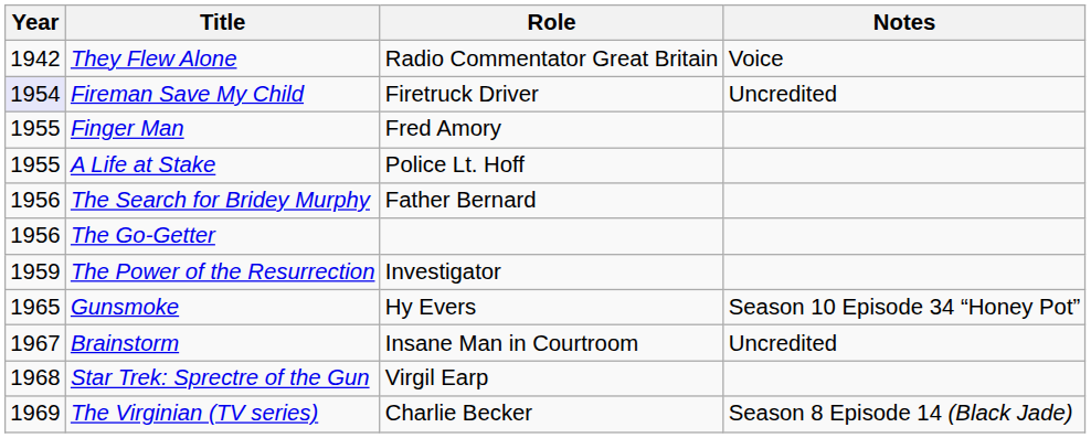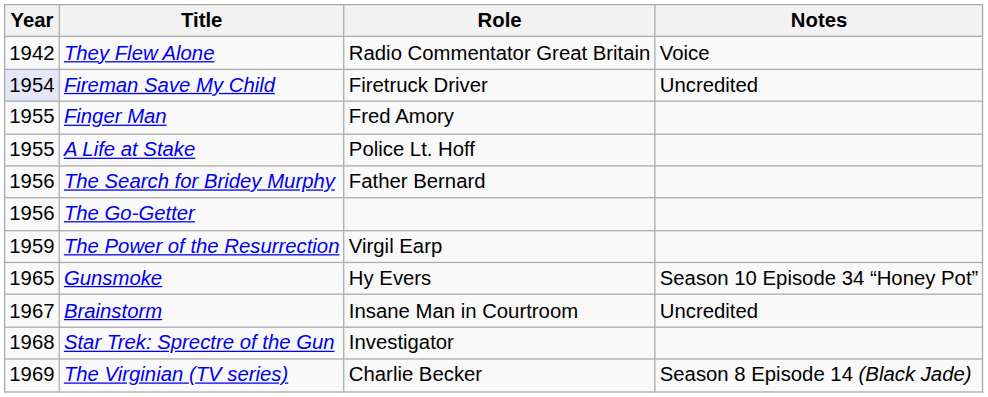 <table class="wikitable">
 <tr>
 <th>Year</th>
 <th>Title</th>
 <th>Role</th>
 <th>Notes</th>
 </tr>
 <tr>
 <td>1942</td>
 <td><em><a href='#'>They Flew Alone</a></em></td>
 <td>Radio Commentator Great Britain</td>
 <td>Voice</td>
 </tr>
 <tr>
 <td style="background: lavender;">1954</td>
 <td><em><a href='#'>Fireman Save My Child</a></em></td>
 <td>Firetruck Driver</td>
 <td>Uncredited</td>
 </tr>
 <tr>
 <td>1955</td>
 <td><em><a href='#'>Finger Man</a></em></td>
 <td>Fred Amory</td>
 <td></td>
 </tr>
 <tr>
 <td>1955</td>
 <td><em><a href='#'>A Life at Stake</a></em></td>
 <td>Police Lt. Hoff</td>
 <td></td>
 </tr>
 <tr>
 <td>1956</td>
 <td><em><a href='#'>The Search for Bridey Murphy</a></em></td>
 <td>Father Bernard</td>
 <td></td>
 </tr>
 <tr>
 <td>1956</td>
 <td><em><a href='#'>The Go-Getter</a></em></td>
 <td></td>
 <td></td>
 </tr>
 <tr>
 <td>1959</td>
 <td><em><a href='#'>The Power of the Resurrection</a></em></td>
-<td>Investigator</td>
+<td>Virgil Earp</td>
 <td></td>
 </tr>
 <tr>
 <td>1965</td>
 <td><em><a href='#'>Gunsmoke</a></em></td>
 <td>Hy Evers</td>
 <td>Season 10 Episode 34 “Honey Pot”</td>
 </tr>
 <tr>
 <td>1967</td>
 <td><em><a href='#'>Brainstorm</a></em></td>
 <td>Insane Man in Courtroom</td>
 <td>Uncredited</td>
 </tr>
 <tr>
 <td>1968</td>
 <td><em><a href='#'>Star Trek: Sprectre of the Gun</a></em></td>
-<td>Virgil Earp</td>
+<td>Investigator</td>
 <td></td>
 </tr>
 <tr>
 <td>1969</td>
 <td><em><a href='#'>The Virginian (TV series)</a></em></td>
 <td>Charlie Becker</td>
 <td>Season 8 Episode 14 <em>(Black Jade)</em></td>
 </tr>
 </table>
